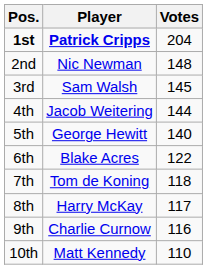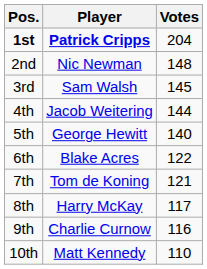 <table class="wikitable" style="text-align:center; font-size:95%;">
 <tr>
 <th>Pos.<br></th>
 <th>Player<br></th>
 <th>Votes</th>
 </tr>
 <tr>
 <td><strong>1st</strong></td>
 <td><strong><a href='#'>Patrick Cripps</a></strong></td>
 <td>204</td>
 </tr>
 <tr>
 <td>2nd</td>
 <td><a href='#'>Nic Newman</a></td>
 <td>148</td>
 </tr>
 <tr>
 <td>3rd</td>
 <td><a href='#'>Sam Walsh</a></td>
 <td>145</td>
 </tr>
 <tr>
 <td>4th</td>
 <td><a href='#'>Jacob Weitering</a></td>
 <td>144</td>
 </tr>
 <tr>
 <td>5th</td>
 <td><a href='#'>George Hewitt</a></td>
 <td>140</td>
 </tr>
 <tr>
 <td>6th</td>
 <td><a href='#'>Blake Acres</a></td>
 <td>122</td>
 </tr>
 <tr>
 <td>7th</td>
 <td><a href='#'>Tom de Koning</a></td>
-<td>118</td>
+<td>121</td>
 </tr>
 <tr>
 <td>8th</td>
 <td><a href='#'>Harry McKay</a></td>
 <td>117</td>
 </tr>
 <tr>
 <td>9th</td>
 <td><a href='#'>Charlie Curnow</a></td>
 <td>116</td>
 </tr>
 <tr>
 <td>10th</td>
 <td><a href='#'>Matt Kennedy</a></td>
 <td>110</td>
 </tr>
 </table>
